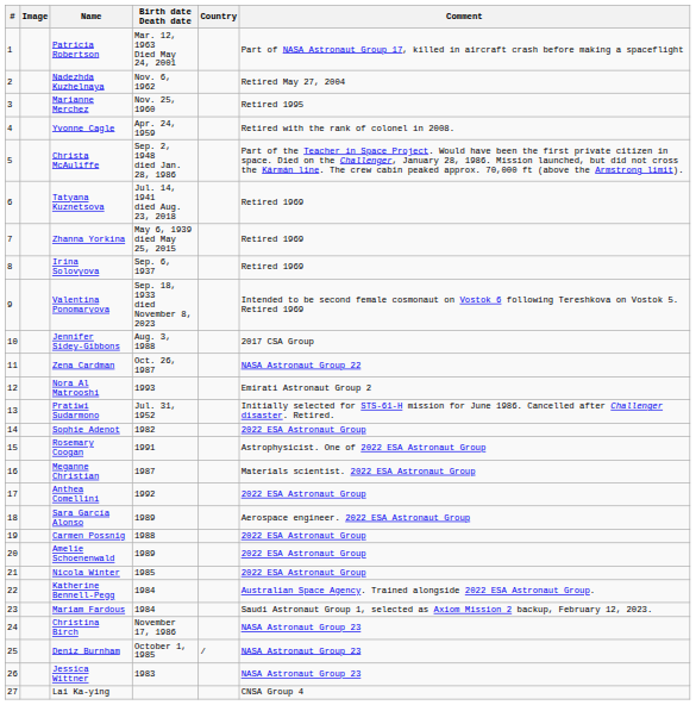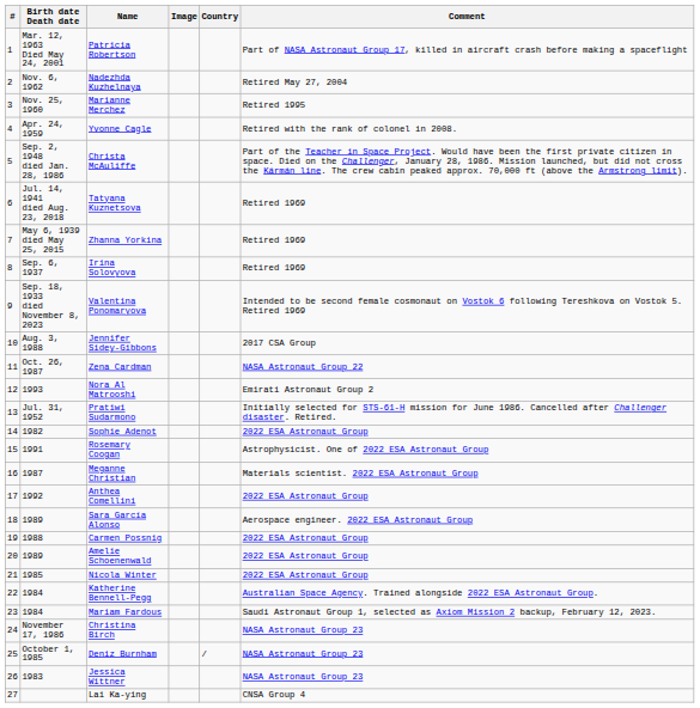 <table class="wikitable sortable sticky-header" style="font-size: 85%;">
 <tr>
 <th>#</th>
+<th>Birth date <br> Death date</th>
+<th>Name</th>
 <th>Image</th>
-<th>Name</th>
-<th>Birth date <br> Death date</th>
 <th>Country</th>
 <th>Comment</th>
 </tr>
 <tr>
 <td>1</td>
+<td>Mar. 12, 1963 <br> Died May 24, 2001</td>
+<td><a href='#'>Patricia Robertson</a></td>
 <td></td>
-<td><a href='#'>Patricia Robertson</a></td>
-<td>Mar. 12, 1963 <br> Died May 24, 2001</td>
 <td></td>
 <td>Part of <a href='#'>NASA Astronaut Group 17</a>, killed in aircraft crash before making a spaceflight</td>
 </tr>
 <tr>
 <td>2</td>
+<td>Nov. 6, 1962</td>
+<td><a href='#'>Nadezhda Kuzhelnaya</a></td>
 <td></td>
-<td><a href='#'>Nadezhda Kuzhelnaya</a></td>
-<td>Nov. 6, 1962</td>
 <td></td>
 <td>Retired May 27, 2004</td>
 </tr>
 <tr>
 <td>3</td>
+<td>Nov. 25, 1960</td>
+<td><a href='#'>Marianne Merchez</a></td>
 <td></td>
-<td><a href='#'>Marianne Merchez</a></td>
-<td>Nov. 25, 1960</td>
 <td></td>
 <td>Retired 1995</td>
 </tr>
 <tr>
 <td>4</td>
+<td>Apr. 24, 1959</td>
+<td><a href='#'>Yvonne Cagle</a></td>
 <td></td>
-<td><a href='#'>Yvonne Cagle</a></td>
-<td>Apr. 24, 1959</td>
 <td></td>
 <td>Retired with the rank of colonel in 2008.</td>
 </tr>
 <tr>
 <td>5</td>
+<td>Sep. 2, 1948<br>died Jan. 28, 1986</td>
+<td><a href='#'>Christa McAuliffe</a></td>
 <td></td>
-<td><a href='#'>Christa McAuliffe</a></td>
-<td>Sep. 2, 1948<br>died Jan. 28, 1986</td>
 <td></td>
 <td>Part of the <a href='#'>Teacher in Space Project</a>. Would have been the first private citizen in space. Died on the <a href='#'><em>Challenger</em></a>, January 28, 1986. Mission launched, but did not cross the <a href='#'>Kármán line</a>. The crew cabin peaked approx. 70,000 ft (above the <a href='#'>Armstrong limit</a>).</td>
 </tr>
 <tr>
 <td>6</td>
+<td>Jul. 14, 1941<br>died Aug. 23, 2018</td>
+<td><a href='#'>Tatyana Kuznetsova</a></td>
 <td></td>
-<td><a href='#'>Tatyana Kuznetsova</a></td>
-<td>Jul. 14, 1941<br>died Aug. 23, 2018</td>
 <td></td>
 <td>Retired 1969</td>
 </tr>
 <tr>
 <td>7</td>
+<td>May 6, 1939<br>died May 25, 2015</td>
+<td><a href='#'>Zhanna Yorkina</a></td>
 <td></td>
-<td><a href='#'>Zhanna Yorkina</a></td>
-<td>May 6, 1939<br>died May 25, 2015</td>
 <td></td>
 <td>Retired 1969</td>
 </tr>
 <tr>
 <td>8</td>
+<td>Sep. 6, 1937</td>
+<td><a href='#'>Irina Solovyova</a></td>
 <td></td>
-<td><a href='#'>Irina Solovyova</a></td>
-<td>Sep. 6, 1937</td>
 <td></td>
 <td>Retired 1969</td>
 </tr>
 <tr>
 <td>9</td>
+<td>Sep. 18, 1933<br>died November 8, 2023</td>
+<td><a href='#'>Valentina Ponomaryova</a></td>
 <td></td>
-<td><a href='#'>Valentina Ponomaryova</a></td>
-<td>Sep. 18, 1933<br>died November 8, 2023</td>
 <td></td>
 <td>Intended to be second female cosmonaut on <a href='#'>Vostok 6</a> following Tereshkova on Vostok 5. Retired 1969</td>
 </tr>
 <tr>
 <td>10</td>
+<td>Aug. 3, 1988</td>
+<td><a href='#'>Jennifer Sidey-Gibbons</a></td>
 <td></td>
-<td><a href='#'>Jennifer Sidey-Gibbons</a></td>
-<td>Aug. 3, 1988</td>
 <td></td>
 <td>2017 CSA Group</td>
 </tr>
 <tr>
 <td>11</td>
+<td>Oct. 26, 1987</td>
+<td><a href='#'>Zena Cardman</a></td>
 <td></td>
-<td><a href='#'>Zena Cardman</a></td>
-<td>Oct. 26, 1987</td>
 <td></td>
 <td><a href='#'>NASA Astronaut Group 22</a></td>
 </tr>
 <tr>
 <td>12</td>
+<td>1993</td>
+<td><a href='#'>Nora Al Matrooshi</a></td>
 <td></td>
-<td><a href='#'>Nora Al Matrooshi</a></td>
-<td>1993</td>
 <td></td>
 <td>Emirati Astronaut Group 2</td>
 </tr>
 <tr>
 <td>13</td>
+<td>Jul. 31, 1952</td>
+<td><a href='#'>Pratiwi Sudarmono</a></td>
 <td></td>
-<td><a href='#'>Pratiwi Sudarmono</a></td>
-<td>Jul. 31, 1952</td>
 <td></td>
 <td>Initially selected for <a href='#'>STS-61-H</a> mission for June 1986. Cancelled after <a href='#'><em>Challenger</em> disaster</a>. Retired.</td>
 </tr>
 <tr>
 <td>14</td>
+<td>1982</td>
+<td><a href='#'>Sophie Adenot</a></td>
 <td></td>
-<td><a href='#'>Sophie Adenot</a></td>
-<td>1982</td>
 <td></td>
 <td><a href='#'>2022 ESA Astronaut Group</a></td>
 </tr>
 <tr>
 <td>15</td>
+<td>1991</td>
+<td><a href='#'>Rosemary Coogan</a></td>
 <td></td>
-<td><a href='#'>Rosemary Coogan</a></td>
-<td>1991</td>
 <td></td>
 <td>Astrophysicist. One of <a href='#'>2022 ESA Astronaut Group</a></td>
 </tr>
 <tr>
 <td>16</td>
+<td>1987</td>
+<td><a href='#'>Meganne Christian</a></td>
 <td></td>
-<td><a href='#'>Meganne Christian</a></td>
-<td>1987</td>
 <td></td>
 <td>Materials scientist. <a href='#'>2022 ESA Astronaut Group</a></td>
 </tr>
 <tr>
 <td>17</td>
+<td>1992</td>
+<td><a href='#'>Anthea Comellini</a></td>
 <td></td>
-<td><a href='#'>Anthea Comellini</a></td>
-<td>1992</td>
 <td></td>
 <td><a href='#'>2022 ESA Astronaut Group</a></td>
 </tr>
 <tr>
 <td>18</td>
+<td>1989</td>
+<td><a href='#'>Sara García Alonso</a></td>
 <td></td>
-<td><a href='#'>Sara García Alonso</a></td>
-<td>1989</td>
 <td></td>
 <td>Aerospace engineer. <a href='#'>2022 ESA Astronaut Group</a></td>
 </tr>
 <tr>
 <td>19</td>
+<td>1988</td>
+<td><a href='#'>Carmen Possnig</a></td>
 <td></td>
-<td><a href='#'>Carmen Possnig</a></td>
-<td>1988</td>
 <td></td>
 <td><a href='#'>2022 ESA Astronaut Group</a></td>
 </tr>
 <tr>
 <td>20</td>
+<td>1989</td>
+<td><a href='#'>Amelie Schoenenwald</a></td>
 <td></td>
-<td><a href='#'>Amelie Schoenenwald</a></td>
-<td>1989</td>
 <td></td>
 <td><a href='#'>2022 ESA Astronaut Group</a></td>
 </tr>
 <tr>
 <td>21</td>
+<td>1985</td>
+<td><a href='#'>Nicola Winter</a></td>
 <td></td>
-<td><a href='#'>Nicola Winter</a></td>
-<td>1985</td>
 <td></td>
 <td><a href='#'>2022 ESA Astronaut Group</a></td>
 </tr>
 <tr>
 <td>22</td>
+<td>1984</td>
+<td><a href='#'>Katherine Bennell-Pegg</a></td>
 <td></td>
-<td><a href='#'>Katherine Bennell-Pegg</a></td>
-<td>1984</td>
 <td></td>
 <td><a href='#'>Australian Space Agency</a>. Trained alongside <a href='#'>2022 ESA Astronaut Group</a>.</td>
 </tr>
 <tr>
 <td>23</td>
+<td>1984</td>
+<td><a href='#'>Mariam Fardous</a></td>
 <td></td>
-<td><a href='#'>Mariam Fardous</a></td>
-<td>1984</td>
 <td></td>
 <td>Saudi Astronaut Group 1, selected as <a href='#'>Axiom Mission 2</a> backup, February 12, 2023.</td>
 </tr>
 <tr>
 <td>24</td>
+<td>November 17, 1986</td>
+<td><a href='#'>Christina Birch</a></td>
 <td></td>
-<td><a href='#'>Christina Birch</a></td>
-<td>November 17, 1986</td>
 <td></td>
 <td><a href='#'>NASA Astronaut Group 23</a></td>
 </tr>
 <tr>
 <td>25</td>
+<td>October 1, 1985</td>
+<td><a href='#'>Deniz Burnham</a></td>
 <td></td>
-<td><a href='#'>Deniz Burnham</a></td>
-<td>October 1, 1985</td>
 <td> / </td>
 <td><a href='#'>NASA Astronaut Group 23</a></td>
 </tr>
 <tr>
 <td>26</td>
+<td>1983</td>
+<td><a href='#'>Jessica Wittner</a></td>
 <td></td>
-<td><a href='#'>Jessica Wittner</a></td>
-<td>1983</td>
 <td></td>
 <td><a href='#'>NASA Astronaut Group 23</a></td>
 </tr>
 <tr>
 <td>27</td>
 <td></td>
 <td>Lai Ka-ying</td>
 <td></td>
 <td></td>
 <td>CNSA Group 4</td>
 </tr>
 </table>
